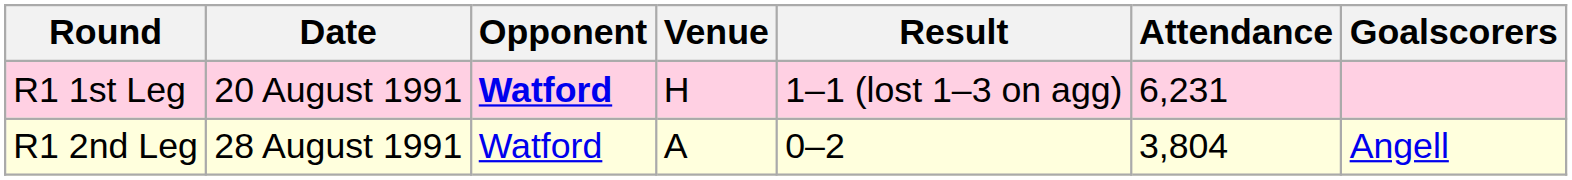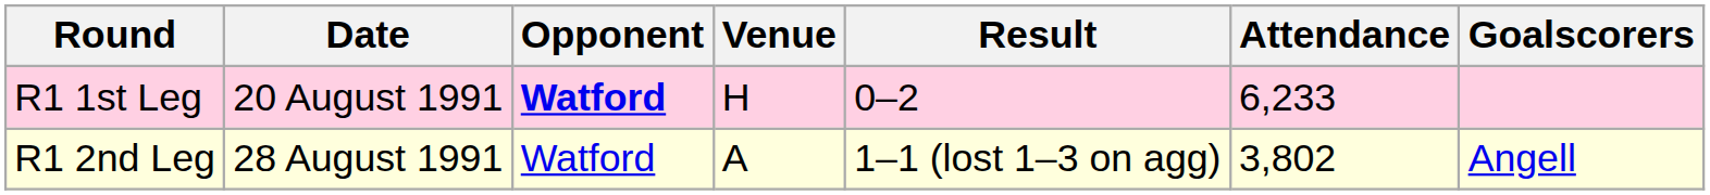 <table class="wikitable">
 <tr>
 <th>Round</th>
 <th>Date</th>
 <th>Opponent</th>
 <th>Venue</th>
 <th>Result</th>
 <th>Attendance</th>
 <th>Goalscorers</th>
 </tr>
 <tr style="background-color: #ffd0e3;">
 <td>R1 1st Leg</td>
 <td>20 August 1991</td>
 <td><strong><a href='#'>Watford</a></strong></td>
 <td>H</td>
-<td>1–1 (lost 1–3 on agg)</td>
-<td>6,231</td>
+<td>0–2</td>
+<td>6,233</td>
 <td></td>
 </tr>
 <tr style="background-color: #ffffdd;">
 <td>R1 2nd Leg</td>
 <td>28 August 1991</td>
 <td><a href='#'>Watford</a></td>
 <td>A</td>
-<td>0–2</td>
-<td>3,804</td>
+<td>1–1 (lost 1–3 on agg)</td>
+<td>3,802</td>
 <td><a href='#'>Angell</a></td>
 </tr>
 </table>
